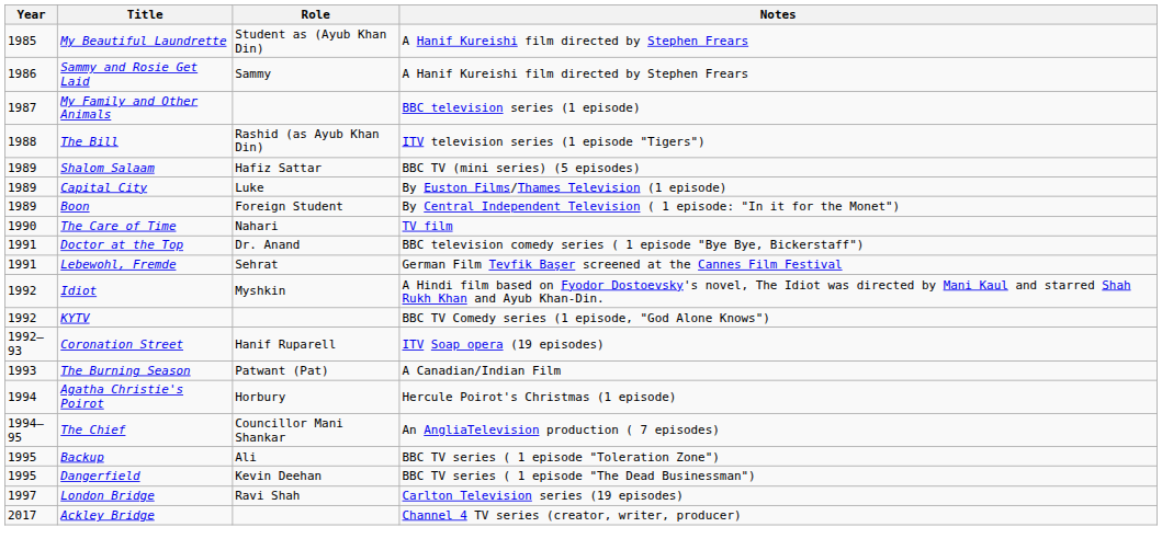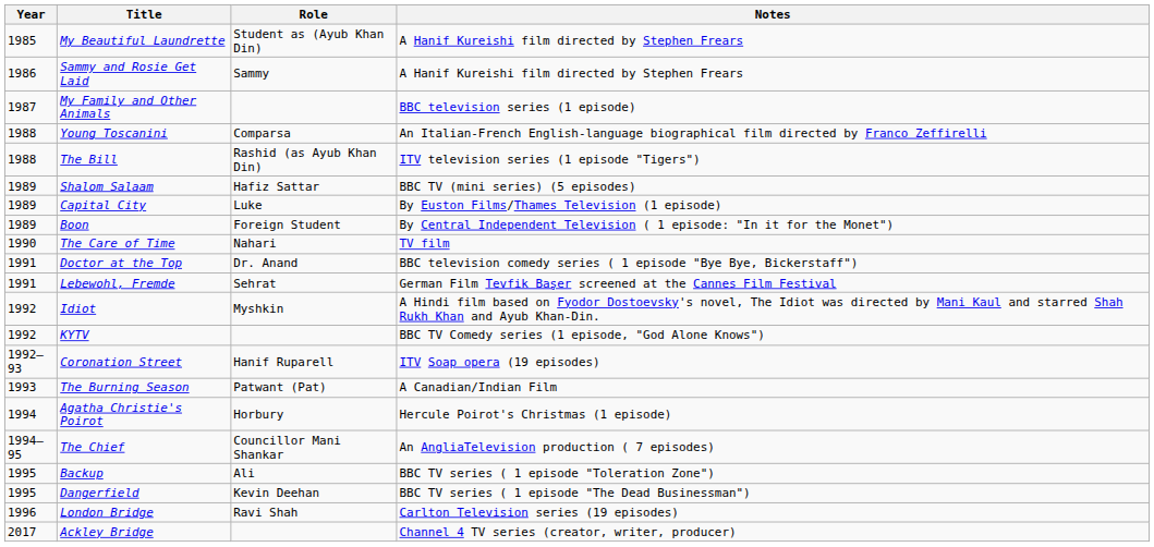 <table class="wikitable">
 <tr>
 <th>Year</th>
 <th>Title</th>
 <th>Role</th>
 <th>Notes</th>
 </tr>
 <tr>
 <td>1985</td>
 <td><em><a href='#'>My Beautiful Laundrette</a></em></td>
 <td>Student as (Ayub Khan Din)</td>
 <td>A <a href='#'>Hanif Kureishi</a> film directed by <a href='#'>Stephen Frears</a></td>
 </tr>
 <tr>
 <td>1986</td>
 <td><em><a href='#'>Sammy and Rosie Get Laid</a></em></td>
 <td>Sammy</td>
 <td>A Hanif Kureishi film directed by Stephen Frears</td>
 </tr>
 <tr>
 <td>1987</td>
 <td><em><a href='#'>My Family and Other Animals</a></em></td>
 <td></td>
 <td><a href='#'>BBC television</a> series (1 episode)</td>
+</tr>
+<tr>
+<td>1988</td>
+<td><em><a href='#'>Young Toscanini</a></em></td>
+<td>Comparsa</td>
+<td>An Italian-French English-language biographical film directed by <a href='#'>Franco Zeffirelli</a></td>
 </tr>
 <tr>
 <td>1988</td>
 <td><em><a href='#'>The Bill</a></em></td>
 <td>Rashid (as Ayub Khan Din)</td>
 <td><a href='#'>ITV</a> television series (1 episode "Tigers")</td>
 </tr>
 <tr>
 <td>1989</td>
 <td><em><a href='#'>Shalom Salaam</a></em></td>
 <td>Hafiz Sattar</td>
 <td>BBC TV (mini series) (5 episodes)</td>
 </tr>
 <tr>
 <td>1989</td>
 <td><em><a href='#'>Capital City</a></em></td>
 <td>Luke</td>
 <td>By <a href='#'>Euston Films</a>/<a href='#'>Thames Television</a> (1 episode)</td>
 </tr>
 <tr>
 <td>1989</td>
 <td><em><a href='#'>Boon</a></em></td>
 <td>Foreign Student</td>
 <td>By <a href='#'>Central Independent Television</a> ( 1 episode: "In it for the Monet")</td>
 </tr>
 <tr>
 <td>1990</td>
 <td><em><a href='#'>The Care of Time</a></em></td>
 <td>Nahari</td>
 <td><a href='#'>TV film</a></td>
 </tr>
 <tr>
 <td>1991</td>
 <td><em><a href='#'>Doctor at the Top</a></em></td>
 <td>Dr. Anand</td>
 <td>BBC television comedy series ( 1 episode "Bye Bye, Bickerstaff")</td>
 </tr>
 <tr>
 <td>1991</td>
 <td><em><a href='#'>Lebewohl, Fremde</a></em></td>
 <td>Sehrat</td>
 <td>German Film <a href='#'>Tevfik Başer</a> screened at the <a href='#'>Cannes Film Festival</a></td>
 </tr>
 <tr>
 <td>1992</td>
 <td><em><a href='#'>Idiot</a></em></td>
 <td>Myshkin</td>
 <td>A Hindi film based on <a href='#'>Fyodor Dostoevsky</a>'s novel, The Idiot was directed by <a href='#'>Mani Kaul</a> and starred <a href='#'>Shah Rukh Khan</a> and Ayub Khan-Din.</td>
 </tr>
 <tr>
 <td>1992</td>
 <td><em><a href='#'>KYTV</a></em></td>
 <td></td>
 <td>BBC TV Comedy series (1 episode, "God Alone Knows")</td>
 </tr>
 <tr>
 <td>1992–93</td>
 <td><em><a href='#'>Coronation Street</a></em></td>
 <td>Hanif Ruparell</td>
 <td><a href='#'>ITV</a> <a href='#'>Soap opera</a> (19 episodes)</td>
 </tr>
 <tr>
 <td>1993</td>
 <td><em><a href='#'>The Burning Season</a></em></td>
 <td>Patwant (Pat)</td>
 <td>A Canadian/Indian Film</td>
 </tr>
 <tr>
 <td>1994</td>
 <td><em><a href='#'>Agatha Christie's Poirot</a></em></td>
 <td>Horbury</td>
 <td>Hercule Poirot's Christmas (1 episode)</td>
 </tr>
 <tr>
 <td>1994–95</td>
 <td><em><a href='#'>The Chief</a></em></td>
 <td>Councillor Mani Shankar</td>
 <td>An <a href='#'>AngliaTelevision</a> production ( 7 episodes)</td>
 </tr>
 <tr>
 <td>1995</td>
 <td><em><a href='#'>Backup</a></em></td>
 <td>Ali</td>
 <td>BBC TV series ( 1 episode "Toleration Zone")</td>
 </tr>
 <tr>
 <td>1995</td>
 <td><em><a href='#'>Dangerfield</a></em></td>
 <td>Kevin Deehan</td>
 <td>BBC TV series ( 1 episode "The Dead Businessman")</td>
 </tr>
 <tr>
-<td>1997</td>
+<td>1996</td>
 <td><em><a href='#'>London Bridge</a></em></td>
 <td>Ravi Shah</td>
 <td><a href='#'>Carlton Television</a> series (19 episodes)</td>
 </tr>
 <tr>
 <td>2017</td>
 <td><em><a href='#'>Ackley Bridge</a></em></td>
 <td></td>
 <td><a href='#'>Channel 4</a> TV series (creator, writer, producer)</td>
 </tr>
 </table>
